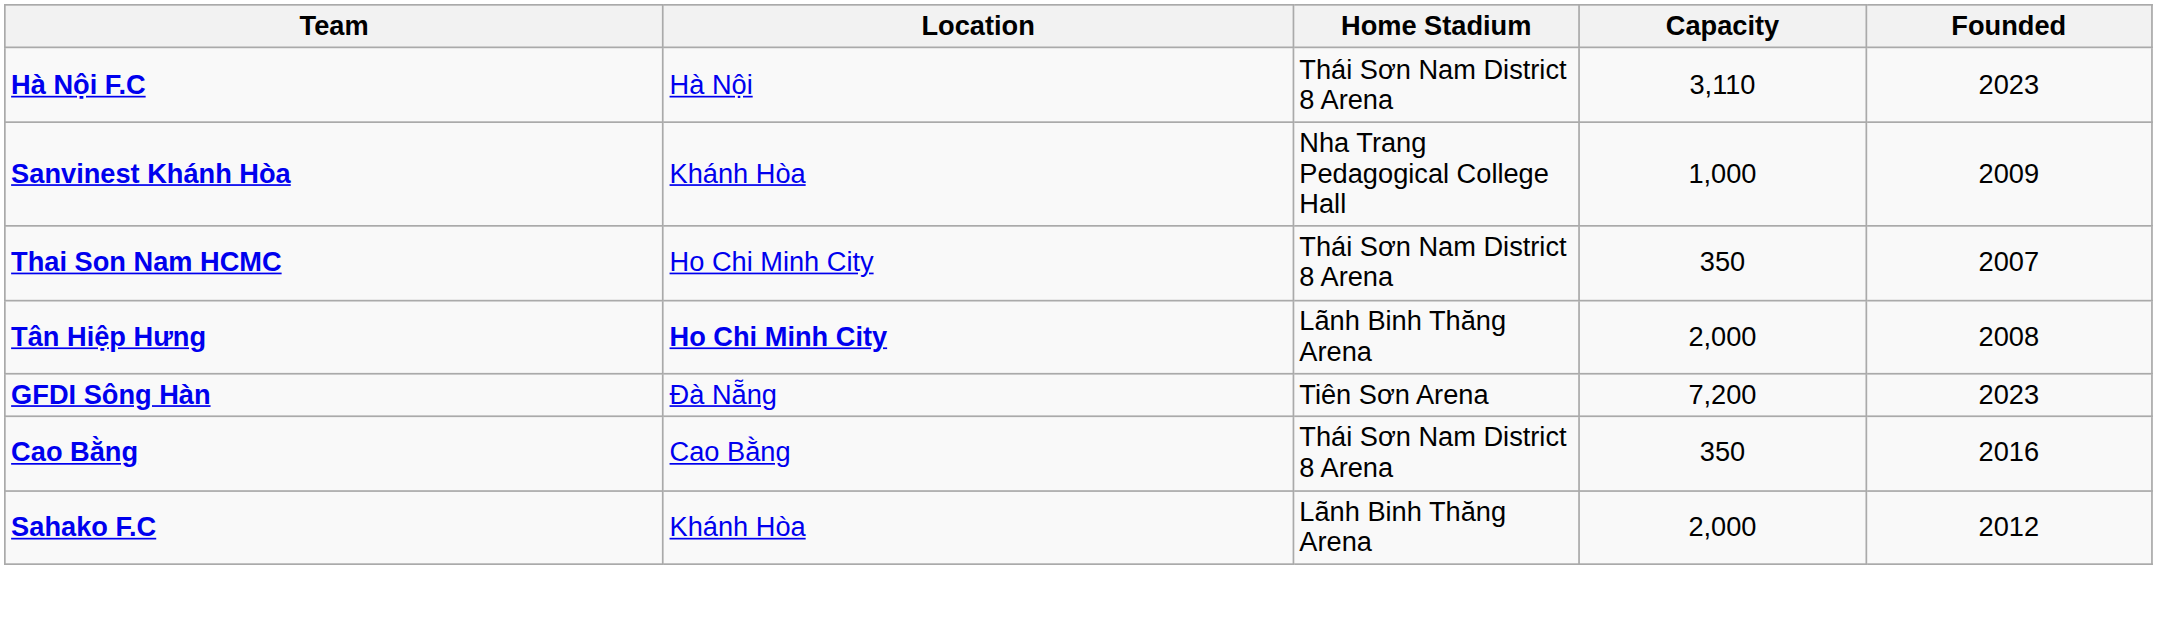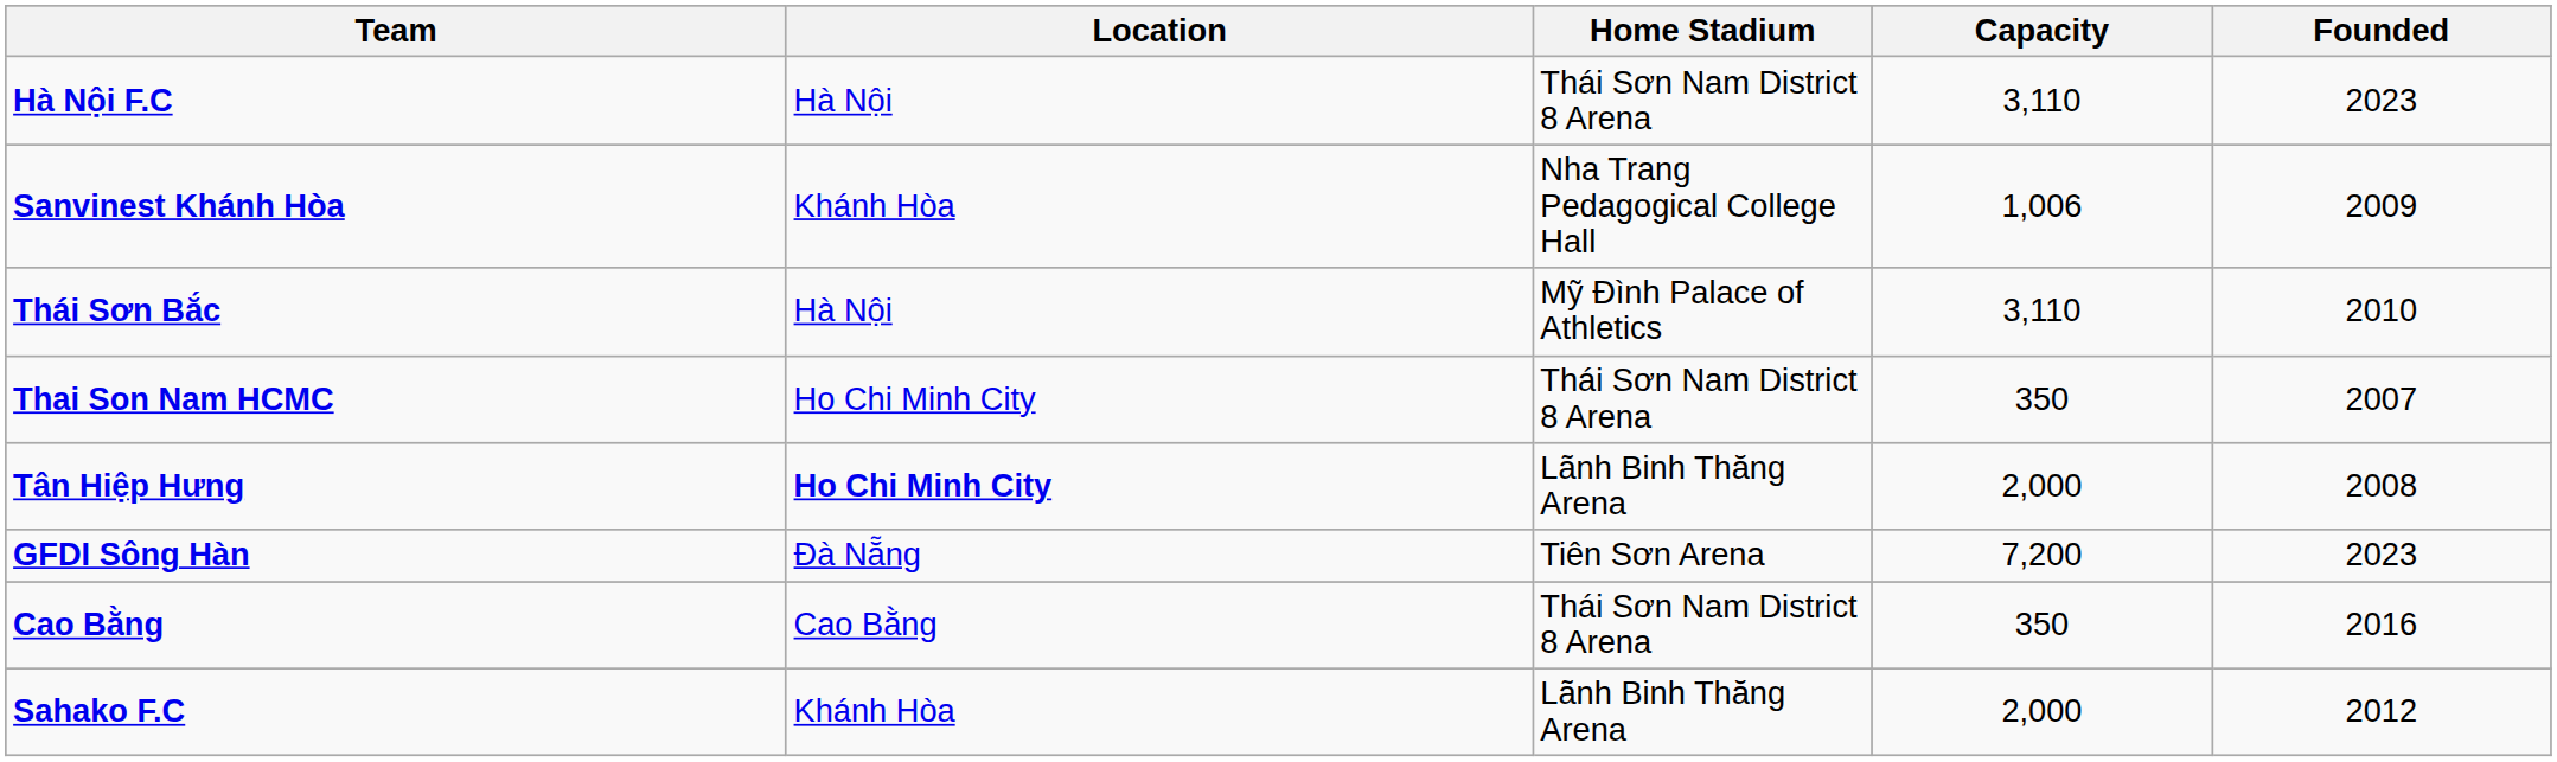 <table class="wikitable" style="width:100%; text-align:left">
 <tr>
 <th style="width:23%">Team</th>
 <th style="width:22%">Location</th>
 <th style="width:10%">Home Stadium</th>
 <th style="width:10%">Capacity</th>
 <th style="width:10%">Founded</th>
 </tr>
 <tr>
 <td><strong><a href='#'>Hà Nội F.C</a></strong></td>
 <td><a href='#'>Hà Nội</a></td>
 <td>Thái Sơn Nam District 8 Arena</td>
 <td align=center>3,110</td>
 <td align=center>2023</td>
 </tr>
 <tr>
 <td><strong><a href='#'>Sanvinest Khánh Hòa</a></strong></td>
 <td><a href='#'>Khánh Hòa</a></td>
 <td>Nha Trang Pedagogical College Hall</td>
-<td align=center>1,000</td>
+<td align=center>1,006</td>
 <td align=center>2009</td>
+</tr>
+<tr>
+<td><strong><a href='#'>Thái Sơn Bắc</a></strong></td>
+<td><a href='#'>Hà Nội</a></td>
+<td>Mỹ Đình Palace of Athletics</td>
+<td align=center>3,110</td>
+<td align=center>2010</td>
 </tr>
 <tr>
 <td><strong><a href='#'>Thai Son Nam HCMC</a></strong></td>
 <td><a href='#'>Ho Chi Minh City</a></td>
 <td>Thái Sơn Nam District 8 Arena</td>
 <td align=center>350</td>
 <td align=center>2007</td>
 </tr>
 <tr>
 <td><strong><a href='#'>Tân Hiệp Hưng</a></strong></td>
 <td><strong><a href='#'>Ho Chi Minh City</a></strong></td>
 <td>Lãnh Binh Thăng Arena</td>
 <td align=center>2,000</td>
 <td align=center>2008</td>
 </tr>
 <tr>
 <td><strong><a href='#'>GFDI Sông Hàn</a></strong></td>
 <td><a href='#'>Đà Nẵng</a></td>
 <td>Tiên Sơn Arena</td>
 <td align=center>7,200</td>
 <td align=center>2023</td>
 </tr>
 <tr>
 <td><strong><a href='#'>Cao Bằng</a></strong></td>
 <td><a href='#'>Cao Bằng</a></td>
 <td>Thái Sơn Nam District 8 Arena</td>
 <td align=center>350</td>
 <td align=center>2016</td>
 </tr>
 <tr>
 <td><strong><a href='#'>Sahako F.C</a></strong></td>
 <td><a href='#'>Khánh Hòa</a></td>
 <td>Lãnh Binh Thăng Arena</td>
 <td align=center>2,000</td>
 <td align=center>2012</td>
 </tr>
 </table>
